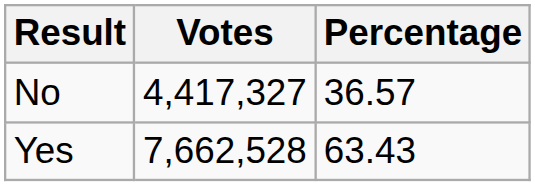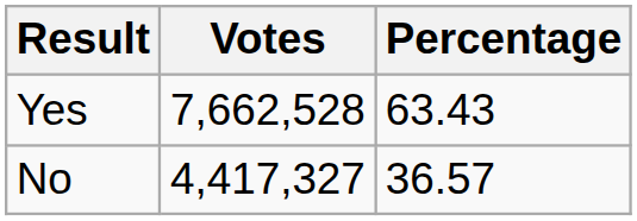 <table class="wikitable">
 <tr>
 <th>Result</th>
 <th>Votes</th>
 <th>Percentage</th>
 </tr>
 <tr>
+<td>Yes</td>
+<td>7,662,528</td>
+<td>63.43</td>
+</tr>
+<tr>
 <td>No</td>
 <td>4,417,327</td>
 <td>36.57</td>
 </tr>
-<tr>
-<td>Yes</td>
-<td>7,662,528</td>
-<td>63.43</td>
-</tr>
 </table>
